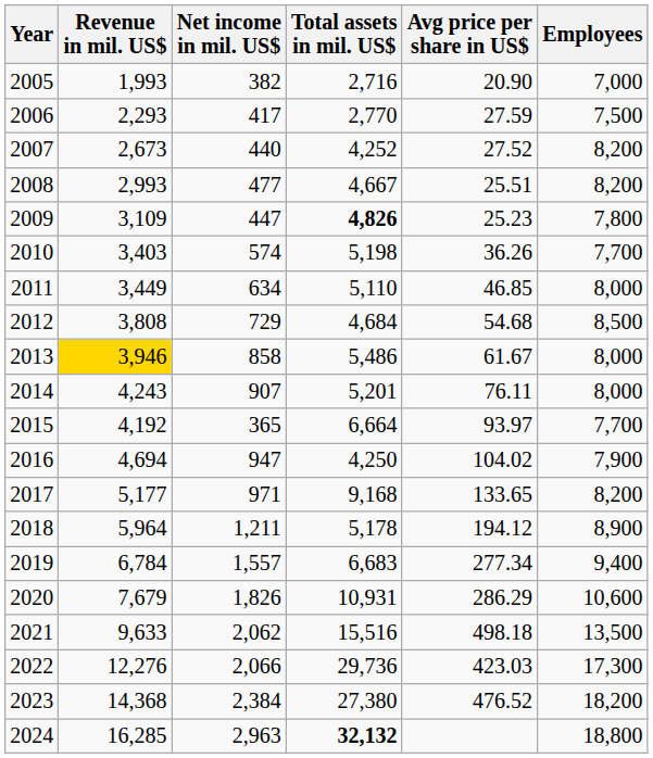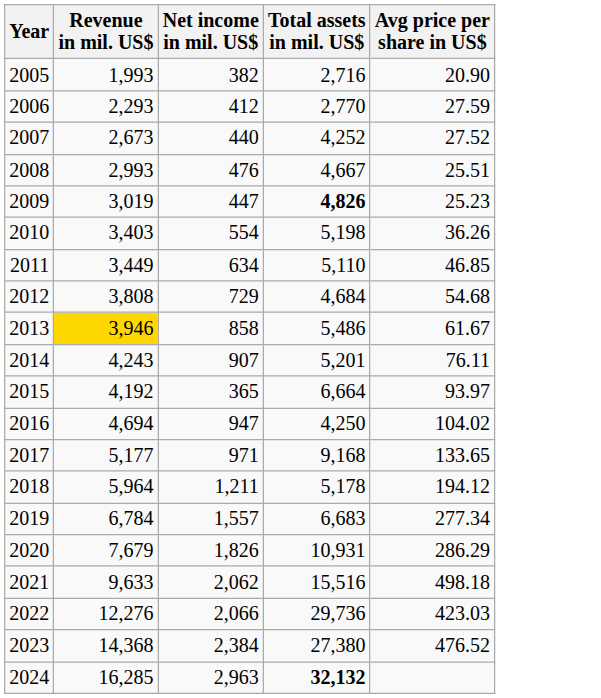 <table class="wikitable float-left" style="text-align: right;">
 <tr>
 <th>Year</th>
 <th>Revenue<br>in mil. US$</th>
 <th>Net income<br>in mil. US$</th>
 <th>Total assets<br>in mil. US$</th>
 <th>Avg price per<br>share in US$</th>
-<th>Employees</th>
 </tr>
 <tr>
 <td>2005</td>
 <td>1,993</td>
 <td>382</td>
 <td>2,716</td>
 <td>20.90</td>
-<td>7,000</td>
 </tr>
 <tr>
 <td>2006</td>
 <td>2,293</td>
-<td>417</td>
+<td>412</td>
 <td>2,770</td>
 <td>27.59</td>
-<td>7,500</td>
 </tr>
 <tr>
 <td>2007</td>
 <td>2,673</td>
 <td>440</td>
 <td>4,252</td>
 <td>27.52</td>
-<td>8,200</td>
 </tr>
 <tr>
 <td>2008</td>
 <td>2,993</td>
-<td>477</td>
+<td>476</td>
 <td>4,667</td>
 <td>25.51</td>
-<td>8,200</td>
 </tr>
 <tr>
 <td>2009</td>
-<td>3,109</td>
+<td>3,019</td>
 <td>447</td>
 <td><strong>4,826</strong></td>
 <td>25.23</td>
-<td>7,800</td>
 </tr>
 <tr>
 <td>2010</td>
 <td>3,403</td>
-<td>574</td>
+<td>554</td>
 <td>5,198</td>
 <td>36.26</td>
-<td>7,700</td>
 </tr>
 <tr>
 <td>2011</td>
 <td>3,449</td>
 <td>634</td>
 <td>5,110</td>
 <td>46.85</td>
-<td>8,000</td>
 </tr>
 <tr>
 <td>2012</td>
 <td>3,808</td>
 <td>729</td>
 <td>4,684</td>
 <td>54.68</td>
-<td>8,500</td>
 </tr>
 <tr>
 <td>2013</td>
 <td style="background: gold;">3,946</td>
 <td>858</td>
 <td>5,486</td>
 <td>61.67</td>
-<td>8,000</td>
 </tr>
 <tr>
 <td>2014</td>
 <td>4,243</td>
 <td>907</td>
 <td>5,201</td>
 <td>76.11</td>
-<td>8,000</td>
 </tr>
 <tr>
 <td>2015</td>
 <td>4,192</td>
 <td>365</td>
 <td>6,664</td>
 <td>93.97</td>
-<td>7,700</td>
 </tr>
 <tr>
 <td>2016</td>
 <td>4,694</td>
 <td>947</td>
 <td>4,250</td>
 <td>104.02</td>
-<td>7,900</td>
 </tr>
 <tr>
 <td>2017</td>
 <td>5,177</td>
 <td>971</td>
 <td>9,168</td>
 <td>133.65</td>
-<td>8,200</td>
 </tr>
 <tr>
 <td>2018</td>
 <td>5,964</td>
 <td>1,211</td>
 <td>5,178</td>
 <td>194.12</td>
-<td>8,900</td>
 </tr>
 <tr>
 <td>2019</td>
 <td>6,784</td>
 <td>1,557</td>
 <td>6,683</td>
 <td>277.34</td>
-<td>9,400</td>
 </tr>
 <tr>
 <td>2020</td>
 <td>7,679</td>
 <td>1,826</td>
 <td>10,931</td>
 <td>286.29</td>
-<td>10,600</td>
 </tr>
 <tr>
 <td>2021</td>
 <td>9,633</td>
 <td>2,062</td>
 <td>15,516</td>
 <td>498.18</td>
-<td>13,500</td>
 </tr>
 <tr>
 <td>2022</td>
 <td>12,276</td>
 <td>2,066</td>
 <td>29,736</td>
 <td>423.03</td>
-<td>17,300</td>
 </tr>
 <tr>
 <td>2023</td>
 <td>14,368</td>
 <td>2,384</td>
 <td>27,380</td>
 <td>476.52</td>
-<td>18,200</td>
 </tr>
 <tr>
 <td>2024</td>
 <td>16,285</td>
 <td>2,963</td>
 <td><strong>32,132</strong></td>
 <td></td>
-<td>18,800</td>
 </tr>
 </table>
